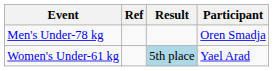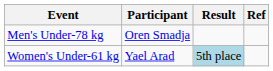 <table class="wikitable" style="font-size: 95%;">
 <tr>
 <th>Event</th>
+<th>Participant</th>
+<th>Result</th>
 <th>Ref</th>
-<th>Result</th>
-<th>Participant</th>
 </tr>
 <tr>
 <td><a href='#'>Men's Under-78 kg</a></td>
+<td><a href='#'>Oren Smadja</a></td>
 <td></td>
 <td></td>
-<td><a href='#'>Oren Smadja</a></td>
 </tr>
 <tr>
 <td><a href='#'>Women's Under-61 kg</a></td>
+<td><a href='#'>Yael Arad</a></td>
+<td style="background: lightblue;">5th place</td>
 <td></td>
-<td style="background: lightblue;">5th place</td>
-<td><a href='#'>Yael Arad</a></td>
 </tr>
 </table>
